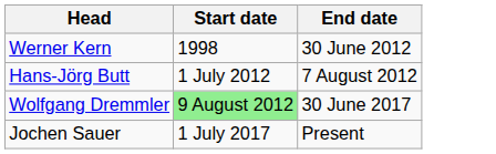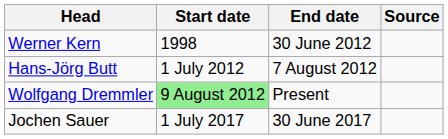 <table class="wikitable">
 <tr>
 <th>Head</th>
 <th>Start date</th>
 <th>End date</th>
+<th>Source</th>
 </tr>
 <tr>
 <td><a href='#'>Werner Kern</a></td>
 <td>1998</td>
 <td>30 June 2012</td>
+<td></td>
 </tr>
 <tr>
 <td><a href='#'>Hans-Jörg Butt</a></td>
 <td>1 July 2012</td>
 <td>7 August 2012</td>
+<td></td>
 </tr>
 <tr>
 <td><a href='#'>Wolfgang Dremmler</a></td>
 <td style="background: lightgreen;">9 August 2012</td>
-<td>30 June 2017</td>
+<td>Present</td>
+<td></td>
 </tr>
 <tr>
 <td>Jochen Sauer</td>
 <td>1 July 2017</td>
-<td>Present</td>
+<td>30 June 2017</td>
+<td></td>
 </tr>
 </table>
